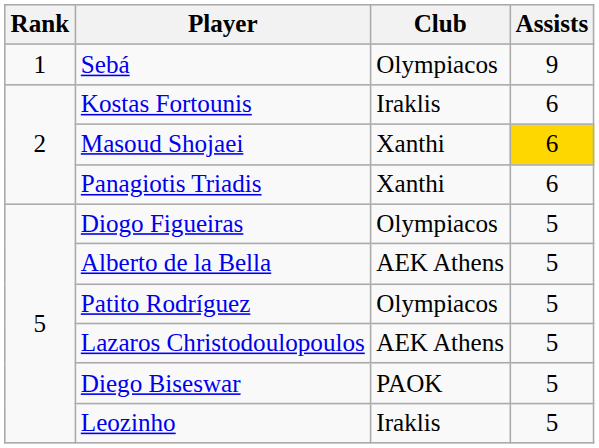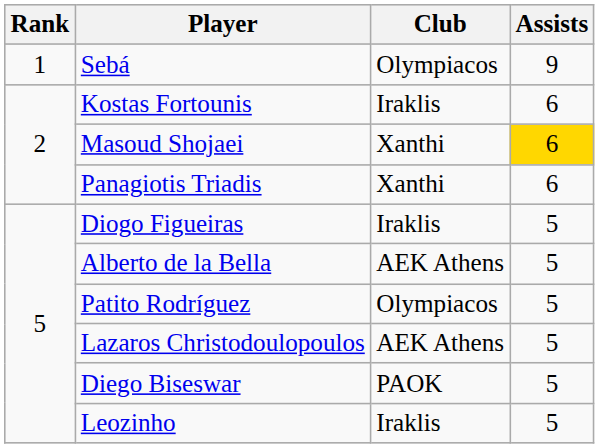 <table class="wikitable" style="text-align:center">
 <tr>
 <th>Rank</th>
 <th>Player</th>
 <th>Club</th>
 <th>Assists</th>
 </tr>
 <tr>
 <td>1</td>
 <td align="left"> <a href='#'>Sebá</a></td>
 <td align="left">Olympiacos</td>
 <td>9</td>
 </tr>
 <tr>
 <td rowspan="3">2</td>
 <td align="left"> <a href='#'>Kostas Fortounis</a></td>
 <td align="left">Iraklis</td>
 <td>6</td>
 </tr>
 <tr>
 <td align="left"> <a href='#'>Masoud Shojaei</a></td>
 <td align="left">Xanthi</td>
 <td style="background: gold;">6</td>
 </tr>
 <tr>
 <td align="left"> <a href='#'>Panagiotis Triadis</a></td>
 <td align="left">Xanthi</td>
 <td>6</td>
 </tr>
 <tr>
 <td rowspan="6">5</td>
 <td align="left"> <a href='#'>Diogo Figueiras</a></td>
-<td align="left">Olympiacos</td>
+<td align="left">Iraklis</td>
 <td>5</td>
 </tr>
 <tr>
 <td align="left"> <a href='#'>Alberto de la Bella</a></td>
 <td align="left">AEK Athens</td>
 <td>5</td>
 </tr>
 <tr>
 <td align="left"> <a href='#'>Patito Rodríguez</a></td>
 <td align="left">Olympiacos</td>
 <td>5</td>
 </tr>
 <tr>
 <td align="left"> <a href='#'>Lazaros Christodoulopoulos</a></td>
 <td align="left">AEK Athens</td>
 <td>5</td>
 </tr>
 <tr>
 <td align="left"> <a href='#'>Diego Biseswar</a></td>
 <td align="left">PAOK</td>
 <td>5</td>
 </tr>
 <tr>
 <td align="left"> <a href='#'>Leozinho</a></td>
 <td align="left">Iraklis</td>
 <td>5</td>
 </tr>
 </table>
